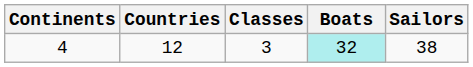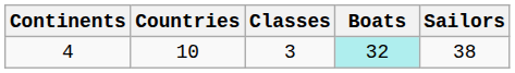 <table class="wikitable">
 <tr>
 <th width=50>Continents</th>
 <th width=50>Countries</th>
 <th width=50>Classes</th>
 <th width=50>Boats</th>
 <th width=50>Sailors</th>
 </tr>
 <tr>
 <td align="center">4</td>
-<td align="center">12</td>
+<td align="center">10</td>
 <td align="center">3</td>
 <td align="center" style="background: paleturquoise;">32</td>
 <td align="center">38</td>
 </tr>
 </table>
